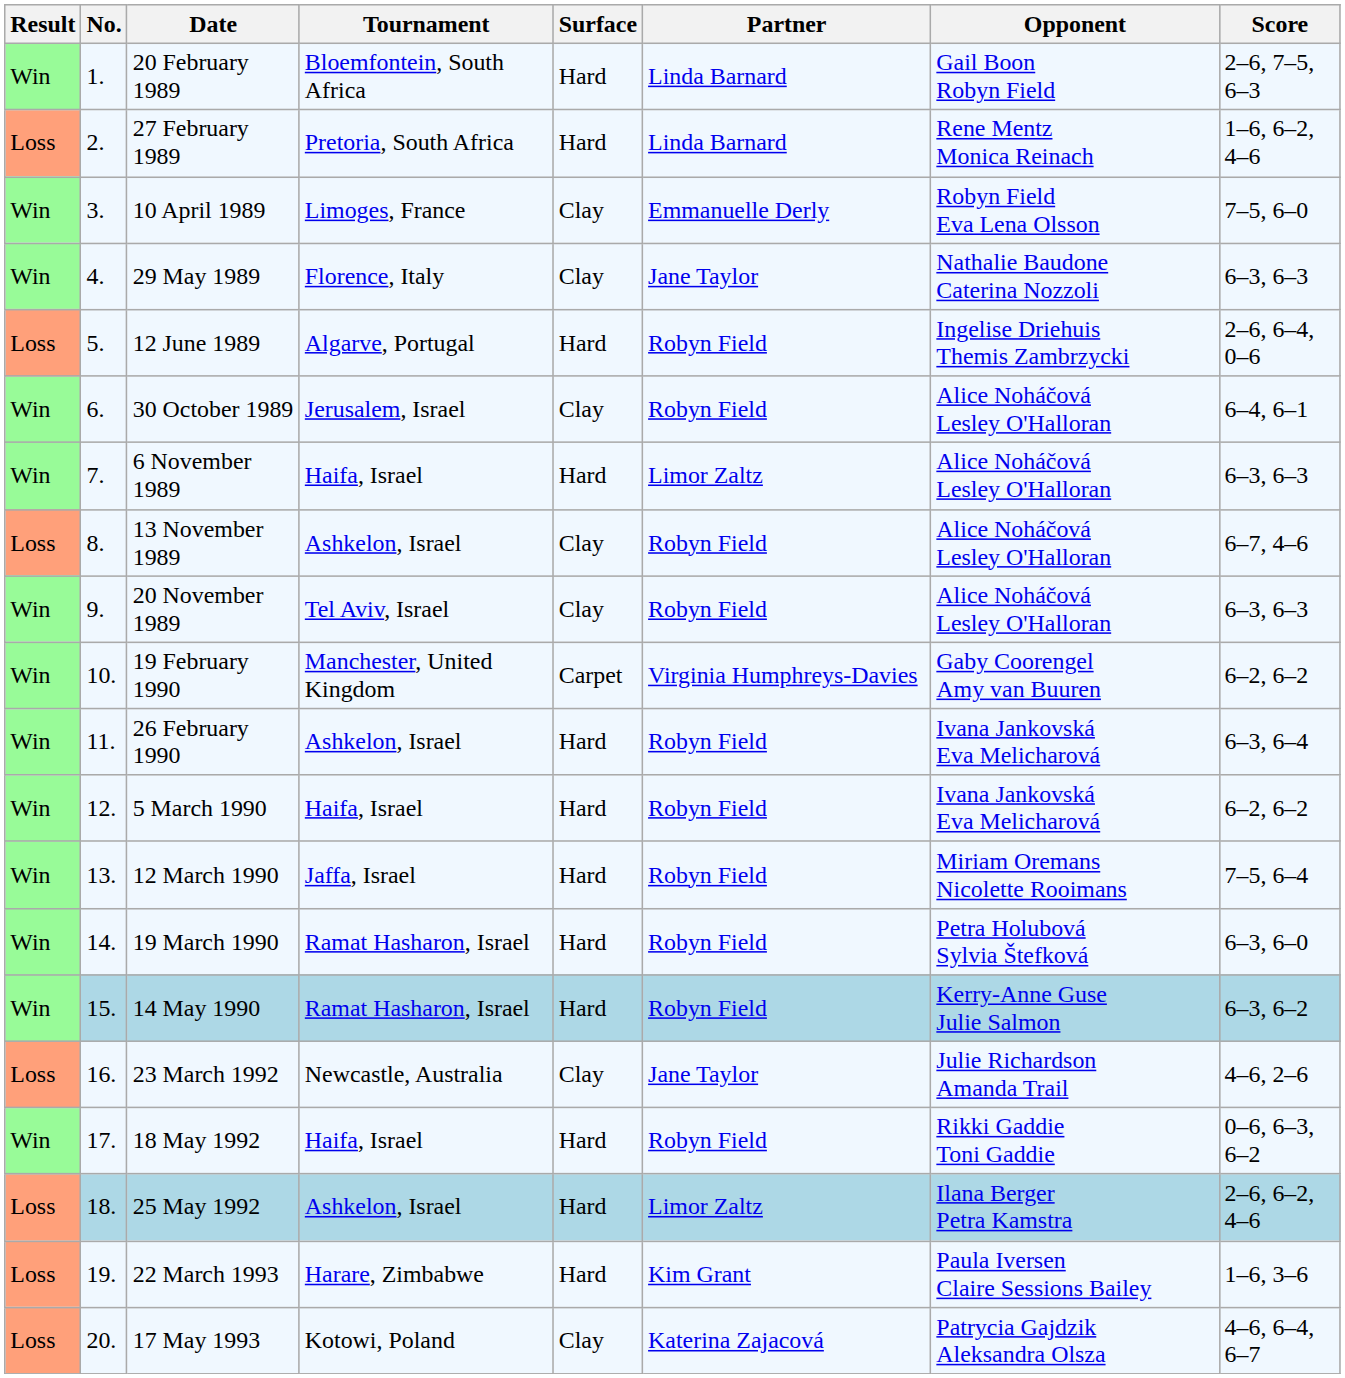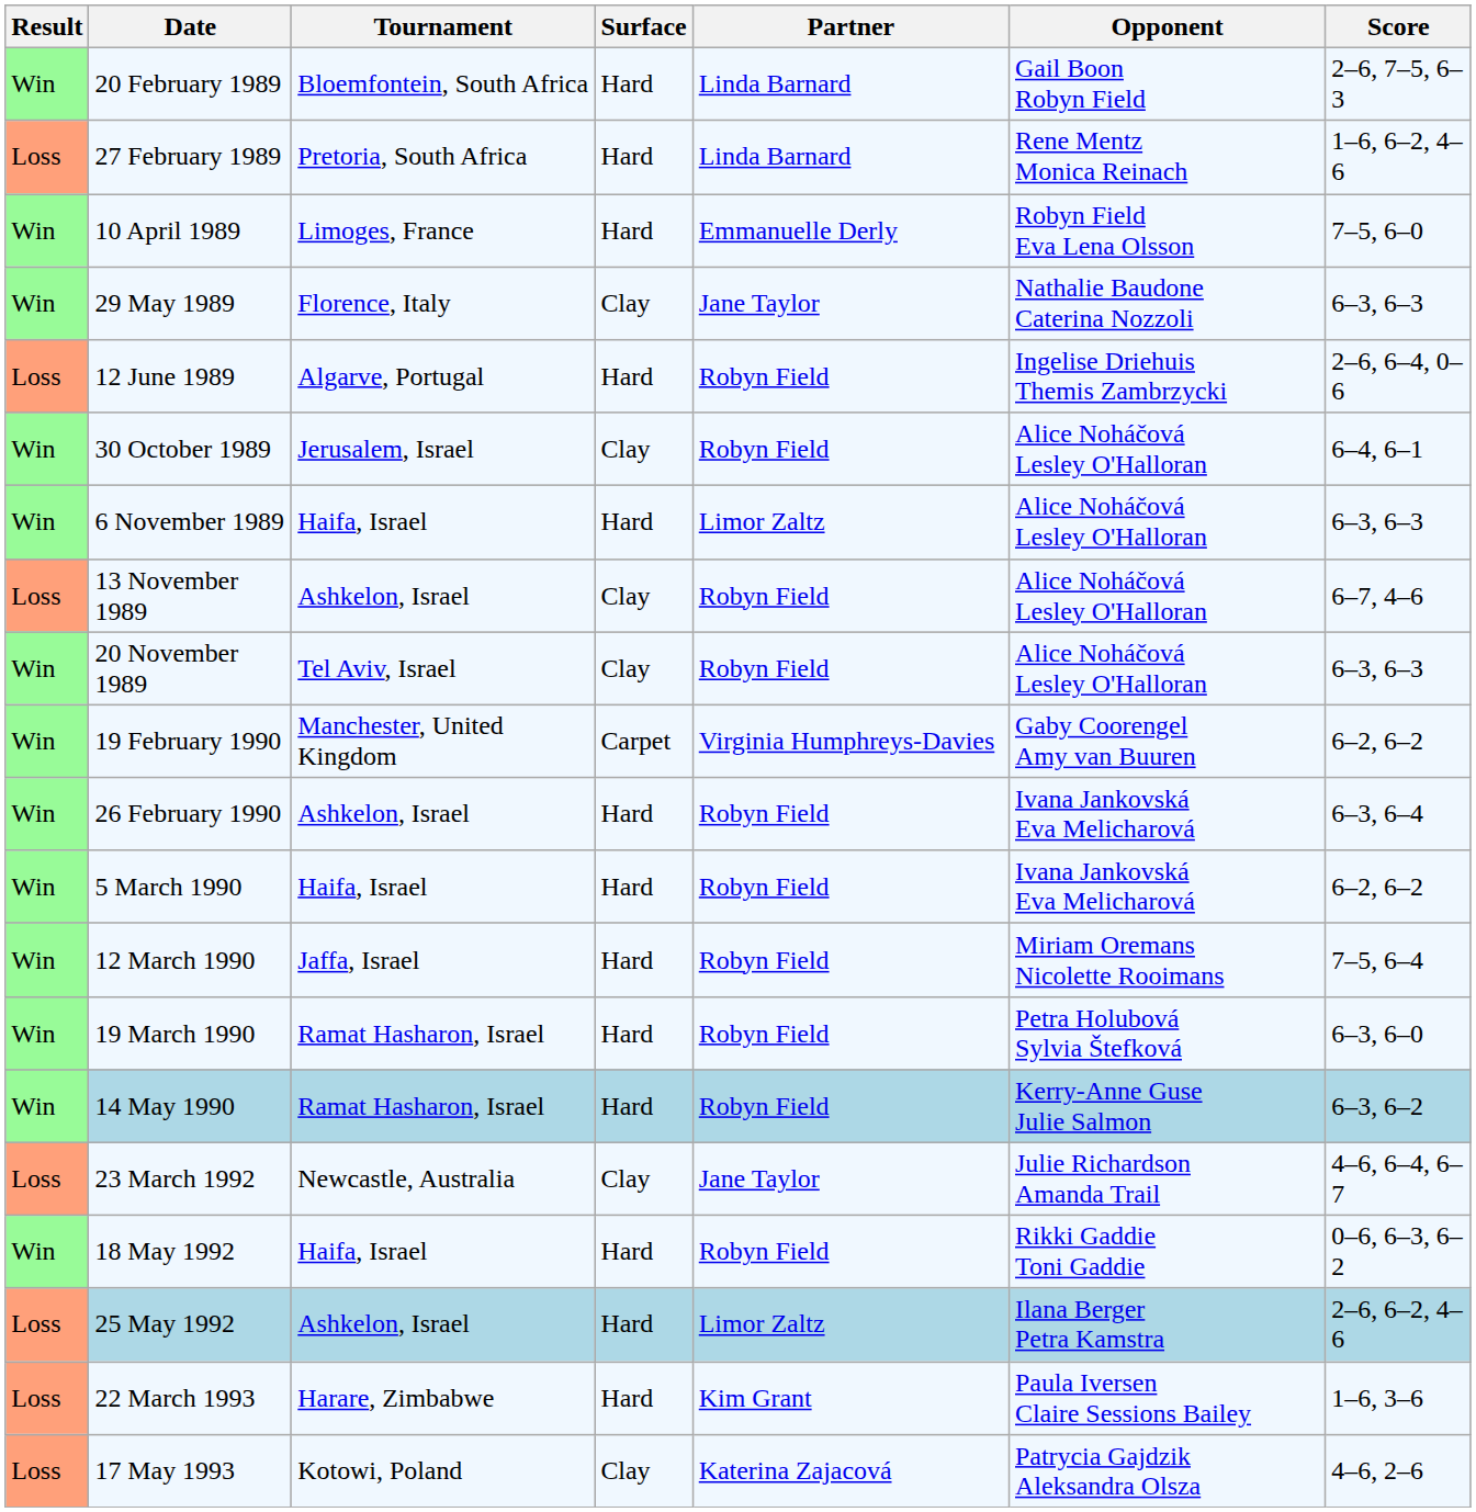 <table class="sortable wikitable" style="font-size:97%;">
 <tr>
 <th>Result</th>
-<th>No.</th>
 <th>Date</th>
 <th>Tournament</th>
 <th>Surface</th>
 <th style="width:180px">Partner</th>
 <th style="width:180px">Opponent</th>
 <th>Score</th>
 </tr>
 <tr style="background:#f0f8ff;">
 <td style="background:#98fb98;">Win</td>
-<td>1.</td>
 <td>20 February 1989</td>
 <td><a href='#'>Bloemfontein</a>, South Africa</td>
 <td>Hard</td>
 <td> <a href='#'>Linda Barnard</a></td>
 <td> <a href='#'>Gail Boon</a> <br>  <a href='#'>Robyn Field</a></td>
 <td>2–6, 7–5, 6–3</td>
 </tr>
 <tr style="background:#f0f8ff;">
 <td style="background:#ffa07a;">Loss</td>
-<td>2.</td>
 <td>27 February 1989</td>
 <td><a href='#'>Pretoria</a>, South Africa</td>
 <td>Hard</td>
 <td> <a href='#'>Linda Barnard</a></td>
 <td> <a href='#'>Rene Mentz</a> <br>  <a href='#'>Monica Reinach</a></td>
 <td>1–6, 6–2, 4–6</td>
 </tr>
 <tr style="background:#f0f8ff;">
 <td style="background:#98fb98;">Win</td>
-<td>3.</td>
 <td>10 April 1989</td>
 <td><a href='#'>Limoges</a>, France</td>
-<td>Clay</td>
+<td>Hard</td>
 <td> <a href='#'>Emmanuelle Derly</a></td>
 <td> <a href='#'>Robyn Field</a> <br>  <a href='#'>Eva Lena Olsson</a></td>
 <td>7–5, 6–0</td>
 </tr>
 <tr style="background:#f0f8ff;">
 <td style="background:#98fb98;">Win</td>
-<td>4.</td>
 <td>29 May 1989</td>
 <td><a href='#'>Florence</a>, Italy</td>
 <td>Clay</td>
 <td> <a href='#'>Jane Taylor</a></td>
 <td> <a href='#'>Nathalie Baudone</a> <br>  <a href='#'>Caterina Nozzoli</a></td>
 <td>6–3, 6–3</td>
 </tr>
 <tr style="background:#f0f8ff;">
 <td style="background:#ffa07a;">Loss</td>
-<td>5.</td>
 <td>12 June 1989</td>
 <td><a href='#'>Algarve</a>, Portugal</td>
 <td>Hard</td>
 <td> <a href='#'>Robyn Field</a></td>
 <td> <a href='#'>Ingelise Driehuis</a> <br>  <a href='#'>Themis Zambrzycki</a></td>
 <td>2–6, 6–4, 0–6</td>
 </tr>
 <tr style="background:#f0f8ff;">
 <td style="background:#98fb98;">Win</td>
-<td>6.</td>
 <td>30 October 1989</td>
 <td><a href='#'>Jerusalem</a>, Israel</td>
 <td>Clay</td>
 <td> <a href='#'>Robyn Field</a></td>
 <td> <a href='#'>Alice Noháčová</a> <br>  <a href='#'>Lesley O'Halloran</a></td>
 <td>6–4, 6–1</td>
 </tr>
 <tr style="background:#f0f8ff;">
 <td style="background:#98fb98;">Win</td>
-<td>7.</td>
 <td>6 November 1989</td>
 <td><a href='#'>Haifa</a>, Israel</td>
 <td>Hard</td>
 <td> <a href='#'>Limor Zaltz</a></td>
 <td> <a href='#'>Alice Noháčová</a> <br>  <a href='#'>Lesley O'Halloran</a></td>
 <td>6–3, 6–3</td>
 </tr>
 <tr style="background:#f0f8ff;">
 <td style="background:#ffa07a;">Loss</td>
-<td>8.</td>
 <td>13 November 1989</td>
 <td><a href='#'>Ashkelon</a>, Israel</td>
 <td>Clay</td>
 <td> <a href='#'>Robyn Field</a></td>
 <td> <a href='#'>Alice Noháčová</a> <br>  <a href='#'>Lesley O'Halloran</a></td>
 <td>6–7, 4–6</td>
 </tr>
 <tr style="background:#f0f8ff;">
 <td style="background:#98fb98;">Win</td>
-<td>9.</td>
 <td>20 November 1989</td>
 <td><a href='#'>Tel Aviv</a>, Israel</td>
 <td>Clay</td>
 <td> <a href='#'>Robyn Field</a></td>
 <td> <a href='#'>Alice Noháčová</a> <br>  <a href='#'>Lesley O'Halloran</a></td>
 <td>6–3, 6–3</td>
 </tr>
 <tr style="background:#f0f8ff;">
 <td style="background:#98fb98;">Win</td>
-<td>10.</td>
 <td>19 February 1990</td>
 <td><a href='#'>Manchester</a>, United Kingdom</td>
 <td>Carpet</td>
 <td> <a href='#'>Virginia Humphreys-Davies</a></td>
 <td> <a href='#'>Gaby Coorengel</a> <br>  <a href='#'>Amy van Buuren</a></td>
 <td>6–2, 6–2</td>
 </tr>
 <tr style="background:#f0f8ff;">
 <td style="background:#98fb98;">Win</td>
-<td>11.</td>
 <td>26 February 1990</td>
 <td><a href='#'>Ashkelon</a>, Israel</td>
 <td>Hard</td>
 <td> <a href='#'>Robyn Field</a></td>
 <td> <a href='#'>Ivana Jankovská</a> <br>  <a href='#'>Eva Melicharová</a></td>
 <td>6–3, 6–4</td>
 </tr>
 <tr style="background:#f0f8ff;">
 <td style="background:#98fb98;">Win</td>
-<td>12.</td>
 <td>5 March 1990</td>
 <td><a href='#'>Haifa</a>, Israel</td>
 <td>Hard</td>
 <td> <a href='#'>Robyn Field</a></td>
 <td> <a href='#'>Ivana Jankovská</a> <br>  <a href='#'>Eva Melicharová</a></td>
 <td>6–2, 6–2</td>
 </tr>
 <tr style="background:#f0f8ff;">
 <td style="background:#98fb98;">Win</td>
-<td>13.</td>
 <td>12 March 1990</td>
 <td><a href='#'>Jaffa</a>, Israel</td>
 <td>Hard</td>
 <td> <a href='#'>Robyn Field</a></td>
 <td> <a href='#'>Miriam Oremans</a> <br>  <a href='#'>Nicolette Rooimans</a></td>
 <td>7–5, 6–4</td>
 </tr>
 <tr style="background:#f0f8ff;">
 <td style="background:#98fb98;">Win</td>
-<td>14.</td>
 <td>19 March 1990</td>
 <td><a href='#'>Ramat Hasharon</a>, Israel</td>
 <td>Hard</td>
 <td> <a href='#'>Robyn Field</a></td>
 <td> <a href='#'>Petra Holubová</a> <br>  <a href='#'>Sylvia Štefková</a></td>
 <td>6–3, 6–0</td>
 </tr>
 <tr style="background:lightblue;">
 <td style="background:#98fb98;">Win</td>
-<td>15.</td>
 <td>14 May 1990</td>
 <td><a href='#'>Ramat Hasharon</a>, Israel</td>
 <td>Hard</td>
 <td> <a href='#'>Robyn Field</a></td>
 <td> <a href='#'>Kerry-Anne Guse</a> <br>  <a href='#'>Julie Salmon</a></td>
 <td>6–3, 6–2</td>
 </tr>
 <tr style="background:#f0f8ff;">
 <td style="background:#ffa07a;">Loss</td>
-<td>16.</td>
 <td>23 March 1992</td>
 <td>Newcastle, Australia</td>
 <td>Clay</td>
 <td> <a href='#'>Jane Taylor</a></td>
 <td> <a href='#'>Julie Richardson</a> <br>  <a href='#'>Amanda Trail</a></td>
-<td>4–6, 2–6</td>
+<td>4–6, 6–4, 6–7</td>
 </tr>
 <tr style="background:#f0f8ff;">
 <td style="background:#98fb98;">Win</td>
-<td>17.</td>
 <td>18 May 1992</td>
 <td><a href='#'>Haifa</a>, Israel</td>
 <td>Hard</td>
 <td> <a href='#'>Robyn Field</a></td>
 <td> <a href='#'>Rikki Gaddie</a> <br>  <a href='#'>Toni Gaddie</a></td>
 <td>0–6, 6–3, 6–2</td>
 </tr>
 <tr style="background:lightblue;">
 <td style="background:#ffa07a;">Loss</td>
-<td>18.</td>
 <td>25 May 1992</td>
 <td><a href='#'>Ashkelon</a>, Israel</td>
 <td>Hard</td>
 <td> <a href='#'>Limor Zaltz</a></td>
 <td> <a href='#'>Ilana Berger</a> <br>  <a href='#'>Petra Kamstra</a></td>
 <td>2–6, 6–2, 4–6</td>
 </tr>
 <tr style="background:#f0f8ff;">
 <td style="background:#ffa07a;">Loss</td>
-<td>19.</td>
 <td>22 March 1993</td>
 <td><a href='#'>Harare</a>, Zimbabwe</td>
 <td>Hard</td>
 <td> <a href='#'>Kim Grant</a></td>
 <td> <a href='#'>Paula Iversen</a> <br>  <a href='#'>Claire Sessions Bailey</a></td>
 <td>1–6, 3–6</td>
 </tr>
 <tr style="background:#f0f8ff;">
 <td style="background:#ffa07a;">Loss</td>
-<td>20.</td>
 <td>17 May 1993</td>
 <td>Kotowi, Poland</td>
 <td>Clay</td>
 <td> <a href='#'>Katerina Zajacová</a></td>
 <td> <a href='#'>Patrycia Gajdzik</a> <br>  <a href='#'>Aleksandra Olsza</a></td>
-<td>4–6, 6–4, 6–7</td>
+<td>4–6, 2–6</td>
 </tr>
 </table>
